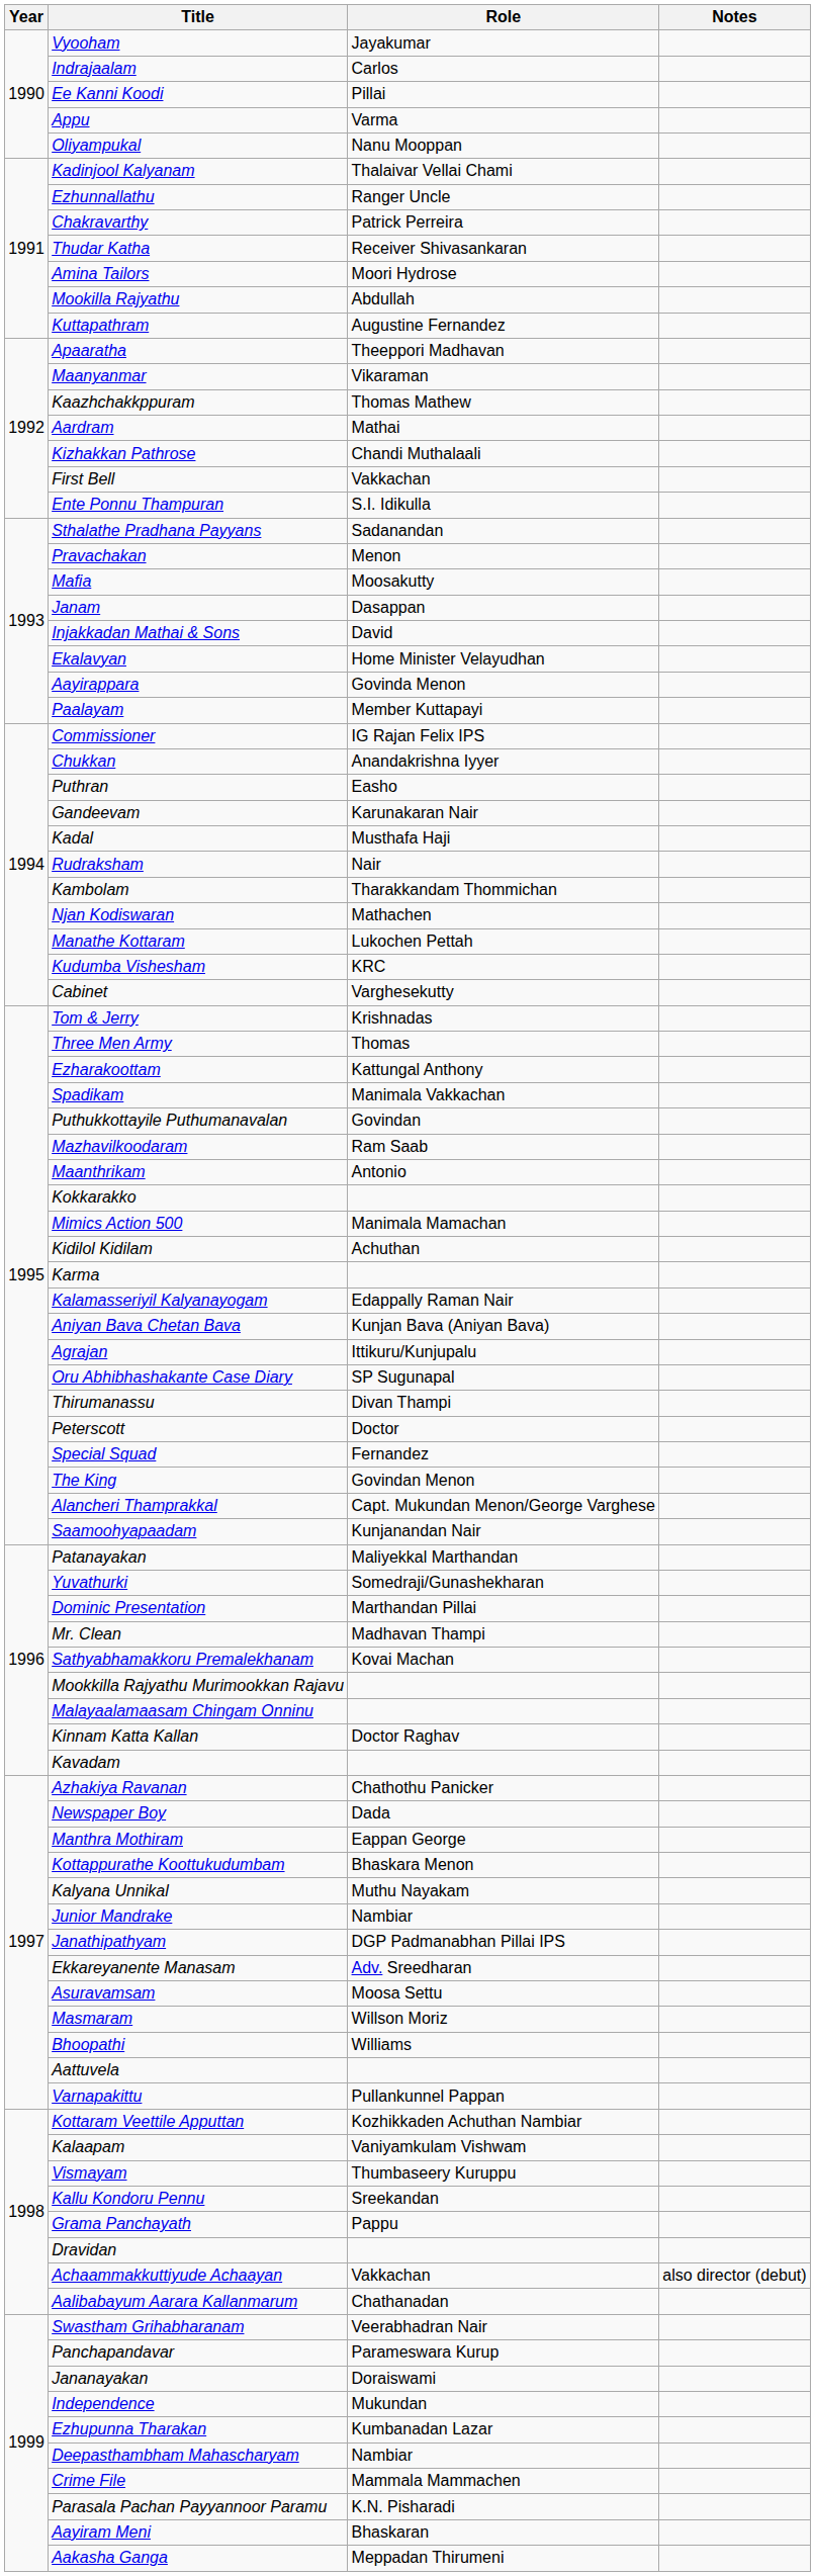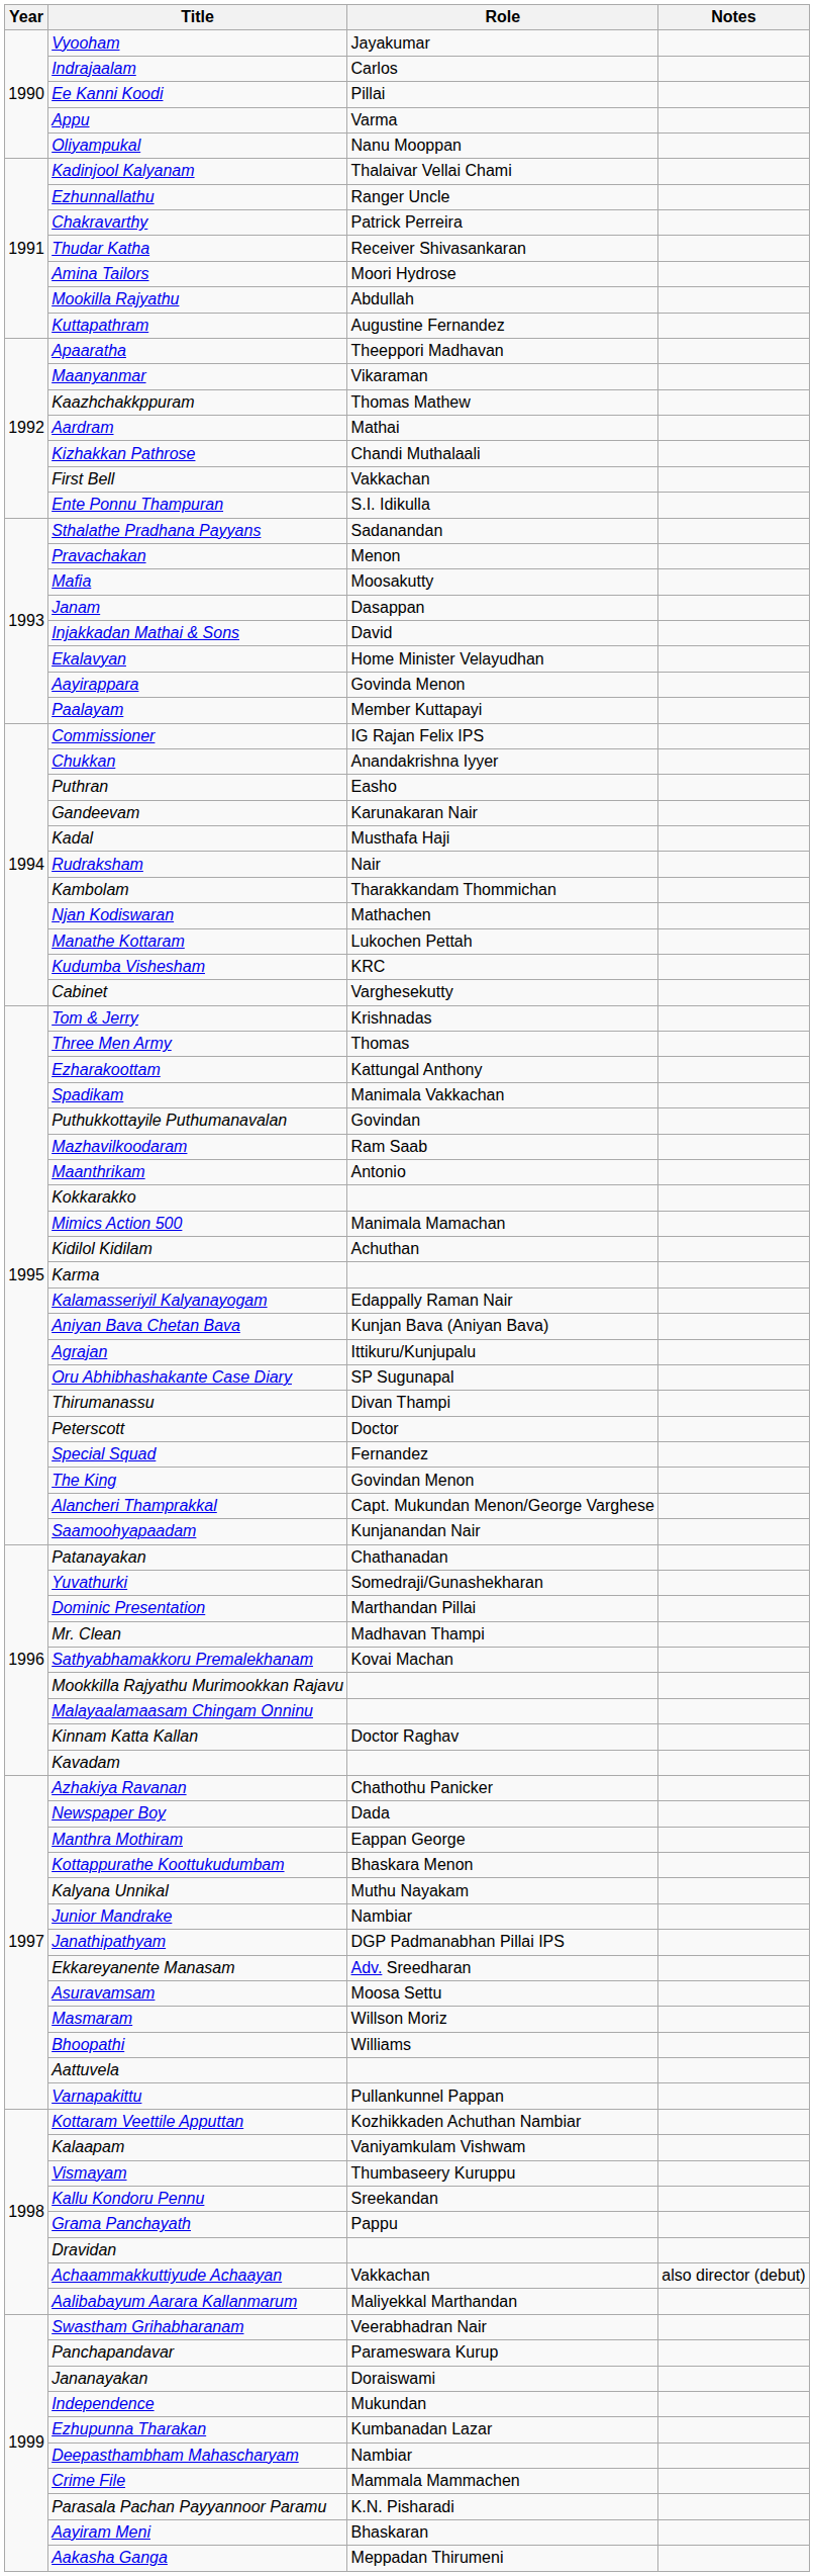 <table class="wikitable sortable">
 <tr>
 <th>Year</th>
 <th>Title</th>
 <th>Role</th>
 <th class="unsortable">Notes</th>
 </tr>
 <tr>
 <td rowspan=5>1990</td>
 <td><em><a href='#'>Vyooham</a></em></td>
 <td>Jayakumar</td>
 <td></td>
 </tr>
 <tr>
 <td><em><a href='#'>Indrajaalam</a></em></td>
 <td>Carlos</td>
 <td></td>
 </tr>
 <tr>
 <td><em><a href='#'>Ee Kanni Koodi</a></em></td>
 <td>Pillai</td>
 <td></td>
 </tr>
 <tr>
 <td><em><a href='#'>Appu</a></em></td>
 <td>Varma</td>
 <td></td>
 </tr>
 <tr>
 <td><em><a href='#'>Oliyampukal</a></em></td>
 <td>Nanu Mooppan</td>
 <td></td>
 </tr>
 <tr>
 <td rowspan=7>1991</td>
 <td><em><a href='#'>Kadinjool Kalyanam</a></em></td>
 <td>Thalaivar Vellai Chami</td>
 <td></td>
 </tr>
 <tr>
 <td><em><a href='#'>Ezhunnallathu</a></em></td>
 <td>Ranger Uncle</td>
 <td></td>
 </tr>
 <tr>
 <td><em><a href='#'>Chakravarthy</a></em></td>
 <td>Patrick Perreira</td>
 <td></td>
 </tr>
 <tr>
 <td><em><a href='#'>Thudar Katha</a></em></td>
 <td>Receiver Shivasankaran</td>
 <td></td>
 </tr>
 <tr>
 <td><em><a href='#'>Amina Tailors</a></em></td>
 <td>Moori Hydrose</td>
 <td></td>
 </tr>
 <tr>
 <td><em><a href='#'>Mookilla Rajyathu</a></em></td>
 <td>Abdullah</td>
 <td></td>
 </tr>
 <tr>
 <td><em><a href='#'>Kuttapathram</a></em></td>
 <td>Augustine Fernandez</td>
 <td></td>
 </tr>
 <tr>
 <td rowspan=7>1992</td>
 <td><em><a href='#'>Apaaratha</a></em></td>
 <td>Theeppori Madhavan</td>
 <td></td>
 </tr>
 <tr>
 <td><em><a href='#'>Maanyanmar</a></em></td>
 <td>Vikaraman</td>
 <td></td>
 </tr>
 <tr>
 <td><em>Kaazhchakkppuram</em></td>
 <td>Thomas Mathew</td>
 <td></td>
 </tr>
 <tr>
 <td><em><a href='#'>Aardram</a></em></td>
 <td>Mathai</td>
 <td></td>
 </tr>
 <tr>
 <td><em><a href='#'>Kizhakkan Pathrose</a></em></td>
 <td>Chandi Muthalaali</td>
 <td></td>
 </tr>
 <tr>
 <td><em>First Bell</em></td>
 <td>Vakkachan</td>
 <td></td>
 </tr>
 <tr>
 <td><em><a href='#'>Ente Ponnu Thampuran</a></em></td>
 <td>S.I. Idikulla</td>
 <td></td>
 </tr>
 <tr>
 <td rowspan=8>1993</td>
 <td><em><a href='#'>Sthalathe Pradhana Payyans</a></em></td>
 <td>Sadanandan</td>
 <td></td>
 </tr>
 <tr>
 <td><em><a href='#'>Pravachakan</a></em></td>
 <td>Menon</td>
 <td></td>
 </tr>
 <tr>
 <td><em><a href='#'>Mafia</a></em></td>
 <td>Moosakutty</td>
 <td></td>
 </tr>
 <tr>
 <td><em><a href='#'>Janam</a></em></td>
 <td>Dasappan</td>
 <td></td>
 </tr>
 <tr>
 <td><em><a href='#'>Injakkadan Mathai & Sons</a></em></td>
 <td>David</td>
 <td></td>
 </tr>
 <tr>
 <td><em><a href='#'>Ekalavyan</a></em></td>
 <td>Home Minister Velayudhan</td>
 <td></td>
 </tr>
 <tr>
 <td><em><a href='#'>Aayirappara</a></em></td>
 <td>Govinda Menon</td>
 <td></td>
 </tr>
 <tr>
 <td><em><a href='#'>Paalayam</a></em></td>
 <td>Member Kuttapayi</td>
 <td></td>
 </tr>
 <tr>
 <td rowspan=11>1994</td>
 <td><em><a href='#'>Commissioner</a></em></td>
 <td>IG Rajan Felix IPS</td>
 <td></td>
 </tr>
 <tr>
 <td><em><a href='#'>Chukkan</a></em></td>
 <td>Anandakrishna Iyyer</td>
 <td></td>
 </tr>
 <tr>
 <td><em>Puthran</em></td>
 <td>Easho</td>
 <td></td>
 </tr>
 <tr>
 <td><em>Gandeevam</em></td>
 <td>Karunakaran Nair</td>
 <td></td>
 </tr>
 <tr>
 <td><em>Kadal</em></td>
 <td>Musthafa Haji</td>
 <td></td>
 </tr>
 <tr>
 <td><em><a href='#'>Rudraksham</a></em></td>
 <td>Nair</td>
 <td></td>
 </tr>
 <tr>
 <td><em>Kambolam</em></td>
 <td>Tharakkandam Thommichan</td>
 <td></td>
 </tr>
 <tr>
 <td><em><a href='#'>Njan Kodiswaran</a></em></td>
 <td>Mathachen</td>
 <td></td>
 </tr>
 <tr>
 <td><em><a href='#'>Manathe Kottaram</a></em></td>
 <td>Lukochen Pettah</td>
 <td></td>
 </tr>
 <tr>
 <td><em><a href='#'>Kudumba Vishesham</a></em></td>
 <td>KRC</td>
 <td></td>
 </tr>
 <tr>
 <td><em>Cabinet</em></td>
 <td>Varghesekutty</td>
 <td></td>
 </tr>
 <tr>
 <td rowspan=21>1995</td>
 <td><em><a href='#'>Tom & Jerry</a></em></td>
 <td>Krishnadas</td>
 <td></td>
 </tr>
 <tr>
 <td><em><a href='#'>Three Men Army</a></em></td>
 <td>Thomas</td>
 <td></td>
 </tr>
 <tr>
 <td><em><a href='#'>Ezharakoottam</a></em></td>
 <td>Kattungal Anthony</td>
 <td></td>
 </tr>
 <tr>
 <td><em><a href='#'>Spadikam</a></em></td>
 <td>Manimala Vakkachan</td>
 <td></td>
 </tr>
 <tr>
 <td><em>Puthukkottayile Puthumanavalan</em></td>
 <td>Govindan</td>
 <td></td>
 </tr>
 <tr>
 <td><em><a href='#'>Mazhavilkoodaram</a></em></td>
 <td>Ram Saab</td>
 <td></td>
 </tr>
 <tr>
 <td><em><a href='#'>Maanthrikam</a></em></td>
 <td>Antonio</td>
 <td></td>
 </tr>
 <tr>
 <td><em>Kokkarakko</em></td>
 <td></td>
 <td></td>
 </tr>
 <tr>
 <td><em><a href='#'>Mimics Action 500</a></em></td>
 <td>Manimala Mamachan</td>
 <td></td>
 </tr>
 <tr>
 <td><em>Kidilol Kidilam</em></td>
 <td>Achuthan</td>
 <td></td>
 </tr>
 <tr>
 <td><em>Karma</em></td>
 <td></td>
 <td></td>
 </tr>
 <tr>
 <td><em><a href='#'>Kalamasseriyil Kalyanayogam</a></em></td>
 <td>Edappally Raman Nair</td>
 <td></td>
 </tr>
 <tr>
 <td><em><a href='#'>Aniyan Bava Chetan Bava</a></em></td>
 <td>Kunjan Bava (Aniyan Bava)</td>
 <td></td>
 </tr>
 <tr>
 <td><em><a href='#'>Agrajan</a></em></td>
 <td>Ittikuru/Kunjupalu</td>
 <td></td>
 </tr>
 <tr>
 <td><em><a href='#'>Oru Abhibhashakante Case Diary</a></em></td>
 <td>SP Sugunapal</td>
 <td></td>
 </tr>
 <tr>
 <td><em>Thirumanassu</em></td>
 <td>Divan Thampi</td>
 <td></td>
 </tr>
 <tr>
 <td><em>Peterscott</em></td>
 <td>Doctor</td>
 <td></td>
 </tr>
 <tr>
 <td><em><a href='#'>Special Squad</a></em></td>
 <td>Fernandez</td>
 <td></td>
 </tr>
 <tr>
 <td><em><a href='#'>The King</a></em></td>
 <td>Govindan Menon</td>
 <td></td>
 </tr>
 <tr>
 <td><em><a href='#'>Alancheri Thamprakkal</a></em></td>
 <td>Capt. Mukundan Menon/George Varghese</td>
 <td></td>
 </tr>
 <tr>
 <td><em><a href='#'>Saamoohyapaadam</a></em></td>
 <td>Kunjanandan Nair</td>
 <td></td>
 </tr>
 <tr>
 <td rowspan=9>1996</td>
 <td><em>Patanayakan</em></td>
-<td>Maliyekkal Marthandan</td>
+<td>Chathanadan</td>
 <td></td>
 </tr>
 <tr>
 <td><em><a href='#'>Yuvathurki</a></em></td>
 <td>Somedraji/Gunashekharan</td>
 <td></td>
 </tr>
 <tr>
 <td><em><a href='#'>Dominic Presentation</a></em></td>
 <td>Marthandan Pillai</td>
 <td></td>
 </tr>
 <tr>
 <td><em>Mr. Clean</em></td>
 <td>Madhavan Thampi</td>
 <td></td>
 </tr>
 <tr>
 <td><em><a href='#'>Sathyabhamakkoru Premalekhanam</a></em></td>
 <td>Kovai Machan</td>
 <td></td>
 </tr>
 <tr>
 <td><em>Mookkilla Rajyathu Murimookkan Rajavu</em></td>
 <td></td>
 <td></td>
 </tr>
 <tr>
 <td><em><a href='#'>Malayaalamaasam Chingam Onninu</a></em></td>
 <td></td>
 <td></td>
 </tr>
 <tr>
 <td><em>Kinnam Katta Kallan</em></td>
 <td>Doctor Raghav</td>
 <td></td>
 </tr>
 <tr>
 <td><em>Kavadam</em></td>
 <td></td>
 <td></td>
 </tr>
 <tr>
 <td rowspan=13>1997</td>
 <td><em><a href='#'>Azhakiya Ravanan</a></em></td>
 <td>Chathothu Panicker</td>
 <td></td>
 </tr>
 <tr>
 <td><em><a href='#'>Newspaper Boy</a></em></td>
 <td>Dada</td>
 <td></td>
 </tr>
 <tr>
 <td><em><a href='#'>Manthra Mothiram</a></em></td>
 <td>Eappan George</td>
 <td></td>
 </tr>
 <tr>
 <td><em><a href='#'>Kottappurathe Koottukudumbam</a></em></td>
 <td>Bhaskara Menon</td>
 <td></td>
 </tr>
 <tr>
 <td><em>Kalyana Unnikal</em></td>
 <td>Muthu Nayakam</td>
 <td></td>
 </tr>
 <tr>
 <td><em><a href='#'>Junior Mandrake</a></em></td>
 <td>Nambiar</td>
 <td></td>
 </tr>
 <tr>
 <td><em><a href='#'>Janathipathyam</a></em></td>
 <td>DGP Padmanabhan Pillai IPS</td>
 <td></td>
 </tr>
 <tr>
 <td><em>Ekkareyanente Manasam</em></td>
 <td><a href='#'>Adv.</a> Sreedharan</td>
 <td></td>
 </tr>
 <tr>
 <td><em><a href='#'>Asuravamsam</a></em></td>
 <td>Moosa Settu</td>
 <td></td>
 </tr>
 <tr>
 <td><em><a href='#'>Masmaram</a></em></td>
 <td>Willson Moriz</td>
 <td></td>
 </tr>
 <tr>
 <td><em><a href='#'>Bhoopathi</a></em></td>
 <td>Williams</td>
 <td></td>
 </tr>
 <tr>
 <td><em>Aattuvela</em></td>
 <td></td>
 <td></td>
 </tr>
 <tr>
 <td><em><a href='#'>Varnapakittu</a></em></td>
 <td>Pullankunnel Pappan</td>
 <td></td>
 </tr>
 <tr>
 <td rowspan=8>1998</td>
 <td><em><a href='#'>Kottaram Veettile Apputtan</a></em></td>
 <td>Kozhikkaden Achuthan Nambiar</td>
 <td></td>
 </tr>
 <tr>
 <td><em>Kalaapam</em></td>
 <td>Vaniyamkulam Vishwam</td>
 <td></td>
 </tr>
 <tr>
 <td><em><a href='#'>Vismayam</a></em></td>
 <td>Thumbaseery Kuruppu</td>
 <td></td>
 </tr>
 <tr>
 <td><em><a href='#'>Kallu Kondoru Pennu</a></em></td>
 <td>Sreekandan</td>
 <td></td>
 </tr>
 <tr>
 <td><em><a href='#'>Grama Panchayath</a></em></td>
 <td>Pappu</td>
 <td></td>
 </tr>
 <tr>
 <td><em>Dravidan</em></td>
 <td></td>
 <td></td>
 </tr>
 <tr>
 <td><em><a href='#'>Achaammakkuttiyude Achaayan</a></em></td>
 <td>Vakkachan</td>
 <td>also director (debut)</td>
 </tr>
 <tr>
 <td><em><a href='#'>Aalibabayum Aarara Kallanmarum</a></em></td>
-<td>Chathanadan</td>
+<td>Maliyekkal Marthandan</td>
 <td></td>
 </tr>
 <tr>
 <td rowspan=10>1999</td>
 <td><em><a href='#'>Swastham Grihabharanam</a></em></td>
 <td>Veerabhadran Nair</td>
 <td></td>
 </tr>
 <tr>
 <td><em>Panchapandavar</em></td>
 <td>Parameswara Kurup</td>
 <td></td>
 </tr>
 <tr>
 <td><em>Jananayakan</em></td>
 <td>Doraiswami</td>
 <td></td>
 </tr>
 <tr>
 <td><em><a href='#'>Independence</a></em></td>
 <td>Mukundan</td>
 <td></td>
 </tr>
 <tr>
 <td><em><a href='#'>Ezhupunna Tharakan</a></em></td>
 <td>Kumbanadan Lazar</td>
 <td></td>
 </tr>
 <tr>
 <td><em><a href='#'>Deepasthambham Mahascharyam</a></em></td>
 <td>Nambiar</td>
 <td></td>
 </tr>
 <tr>
 <td><em><a href='#'>Crime File</a></em></td>
 <td>Mammala Mammachen</td>
 <td></td>
 </tr>
 <tr>
 <td><em>Parasala Pachan Payyannoor Paramu</em></td>
 <td>K.N. Pisharadi</td>
 <td></td>
 </tr>
 <tr>
 <td><em><a href='#'>Aayiram Meni</a></em></td>
 <td>Bhaskaran</td>
 <td></td>
 </tr>
 <tr>
 <td><em><a href='#'>Aakasha Ganga</a></em></td>
 <td>Meppadan Thirumeni</td>
 <td></td>
 </tr>
 <tr>
 </tr>
 </table>
